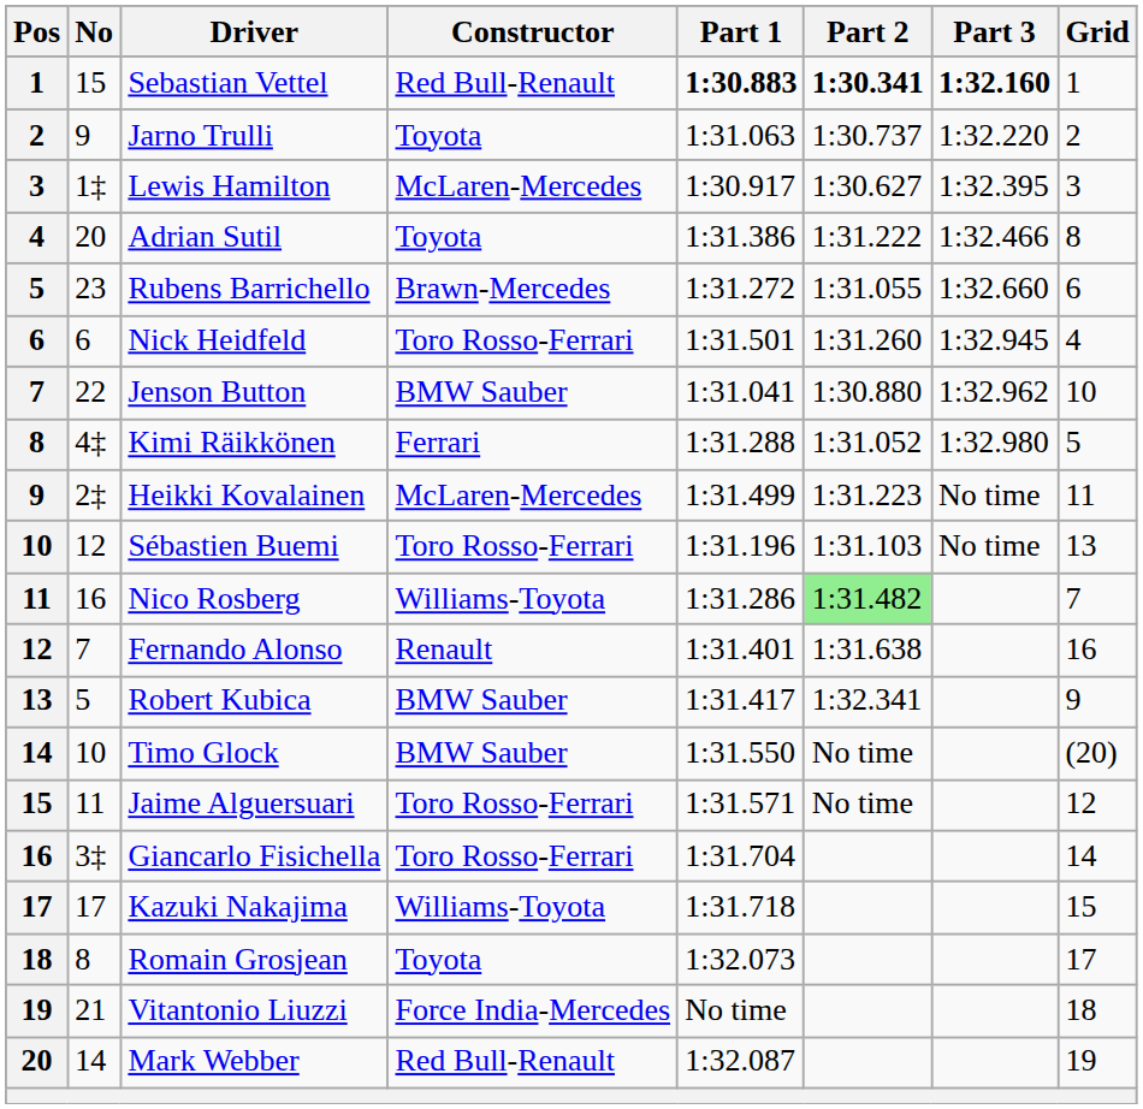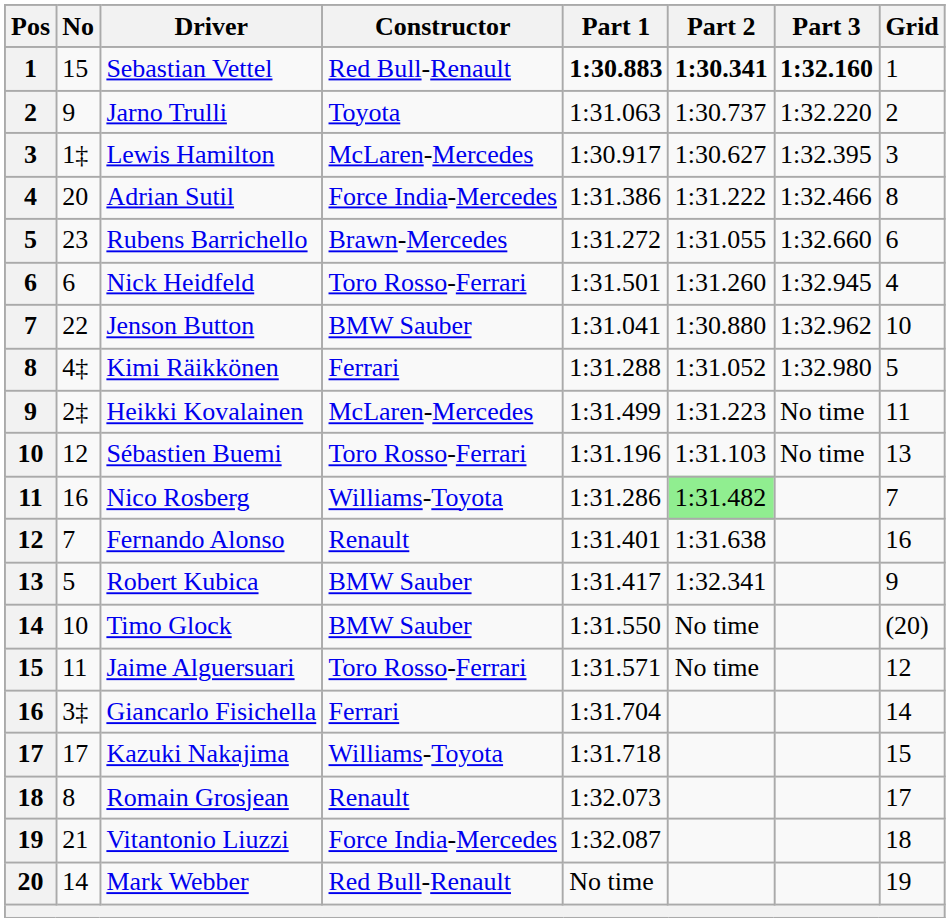 <table class="wikitable sortable" style="font-size: 85%">
 <tr>
 <th>Pos</th>
 <th>No</th>
 <th>Driver</th>
 <th>Constructor</th>
 <th>Part 1</th>
 <th>Part 2</th>
 <th>Part 3</th>
 <th>Grid</th>
 </tr>
 <tr>
 <th>1</th>
 <td>15</td>
 <td> <a href='#'>Sebastian Vettel</a></td>
 <td><a href='#'>Red Bull</a>-<a href='#'>Renault</a></td>
 <td><strong>1:30.883</strong></td>
 <td><strong>1:30.341</strong></td>
 <td><strong>1:32.160</strong></td>
 <td>1</td>
 </tr>
 <tr>
 <th>2</th>
 <td>9</td>
 <td> <a href='#'>Jarno Trulli</a></td>
 <td><a href='#'>Toyota</a></td>
 <td>1:31.063</td>
 <td>1:30.737</td>
 <td>1:32.220</td>
 <td>2</td>
 </tr>
 <tr>
 <th>3</th>
 <td>1‡</td>
 <td> <a href='#'>Lewis Hamilton</a></td>
 <td><a href='#'>McLaren</a>-<a href='#'>Mercedes</a></td>
 <td>1:30.917</td>
 <td>1:30.627</td>
 <td>1:32.395</td>
 <td>3</td>
 </tr>
 <tr>
 <th>4</th>
 <td>20</td>
 <td> <a href='#'>Adrian Sutil</a></td>
-<td><a href='#'>Toyota</a></td>
+<td><a href='#'>Force India</a>-<a href='#'>Mercedes</a></td>
 <td>1:31.386</td>
 <td>1:31.222</td>
 <td>1:32.466</td>
 <td>8</td>
 </tr>
 <tr>
 <th>5</th>
 <td>23</td>
 <td> <a href='#'>Rubens Barrichello</a></td>
 <td><a href='#'>Brawn</a>-<a href='#'>Mercedes</a></td>
 <td>1:31.272</td>
 <td>1:31.055</td>
 <td>1:32.660</td>
 <td>6</td>
 </tr>
 <tr>
 <th>6</th>
 <td>6</td>
 <td> <a href='#'>Nick Heidfeld</a></td>
 <td><a href='#'>Toro Rosso</a>-<a href='#'>Ferrari</a></td>
 <td>1:31.501</td>
 <td>1:31.260</td>
 <td>1:32.945</td>
 <td>4</td>
 </tr>
 <tr>
 <th>7</th>
 <td>22</td>
 <td> <a href='#'>Jenson Button</a></td>
 <td><a href='#'>BMW Sauber</a></td>
 <td>1:31.041</td>
 <td>1:30.880</td>
 <td>1:32.962</td>
 <td>10</td>
 </tr>
 <tr>
 <th>8</th>
 <td>4‡</td>
 <td> <a href='#'>Kimi Räikkönen</a></td>
 <td><a href='#'>Ferrari</a></td>
 <td>1:31.288</td>
 <td>1:31.052</td>
 <td>1:32.980</td>
 <td>5</td>
 </tr>
 <tr>
 <th>9</th>
 <td>2‡</td>
 <td> <a href='#'>Heikki Kovalainen</a></td>
 <td><a href='#'>McLaren</a>-<a href='#'>Mercedes</a></td>
 <td>1:31.499</td>
 <td>1:31.223</td>
 <td>No time</td>
 <td>11</td>
 </tr>
 <tr>
 <th>10</th>
 <td>12</td>
 <td> <a href='#'>Sébastien Buemi</a></td>
 <td><a href='#'>Toro Rosso</a>-<a href='#'>Ferrari</a></td>
 <td>1:31.196</td>
 <td>1:31.103</td>
 <td>No time</td>
 <td>13</td>
 </tr>
 <tr>
 <th>11</th>
 <td>16</td>
 <td> <a href='#'>Nico Rosberg</a></td>
 <td><a href='#'>Williams</a>-<a href='#'>Toyota</a></td>
 <td>1:31.286</td>
 <td style="background: lightgreen;">1:31.482</td>
 <td></td>
 <td>7</td>
 </tr>
 <tr>
 <th>12</th>
 <td>7</td>
 <td> <a href='#'>Fernando Alonso</a></td>
 <td><a href='#'>Renault</a></td>
 <td>1:31.401</td>
 <td>1:31.638</td>
 <td></td>
 <td>16</td>
 </tr>
 <tr>
 <th>13</th>
 <td>5</td>
 <td> <a href='#'>Robert Kubica</a></td>
 <td><a href='#'>BMW Sauber</a></td>
 <td>1:31.417</td>
 <td>1:32.341</td>
 <td></td>
 <td>9</td>
 </tr>
 <tr>
 <th>14</th>
 <td>10</td>
 <td> <a href='#'>Timo Glock</a></td>
 <td><a href='#'>BMW Sauber</a></td>
 <td>1:31.550</td>
 <td>No time</td>
 <td></td>
 <td>(20)</td>
 </tr>
 <tr>
 <th>15</th>
 <td>11</td>
 <td> <a href='#'>Jaime Alguersuari</a></td>
 <td><a href='#'>Toro Rosso</a>-<a href='#'>Ferrari</a></td>
 <td>1:31.571</td>
 <td>No time</td>
 <td></td>
 <td>12</td>
 </tr>
 <tr>
 <th>16</th>
 <td>3‡</td>
 <td> <a href='#'>Giancarlo Fisichella</a></td>
-<td><a href='#'>Toro Rosso</a>-<a href='#'>Ferrari</a></td>
+<td><a href='#'>Ferrari</a></td>
 <td>1:31.704</td>
 <td></td>
 <td></td>
 <td>14</td>
 </tr>
 <tr>
 <th>17</th>
 <td>17</td>
 <td> <a href='#'>Kazuki Nakajima</a></td>
 <td><a href='#'>Williams</a>-<a href='#'>Toyota</a></td>
 <td>1:31.718</td>
 <td></td>
 <td></td>
 <td>15</td>
 </tr>
 <tr>
 <th>18</th>
 <td>8</td>
 <td> <a href='#'>Romain Grosjean</a></td>
-<td><a href='#'>Toyota</a></td>
+<td><a href='#'>Renault</a></td>
 <td>1:32.073</td>
 <td></td>
 <td></td>
 <td>17</td>
 </tr>
 <tr>
 <th>19</th>
 <td>21</td>
 <td> <a href='#'>Vitantonio Liuzzi</a></td>
 <td><a href='#'>Force India</a>-<a href='#'>Mercedes</a></td>
-<td>No time</td>
+<td>1:32.087</td>
 <td></td>
 <td></td>
 <td>18</td>
 </tr>
 <tr>
 <th>20</th>
 <td>14</td>
 <td> <a href='#'>Mark Webber</a></td>
 <td><a href='#'>Red Bull</a>-<a href='#'>Renault</a></td>
-<td>1:32.087</td>
+<td>No time</td>
 <td></td>
 <td></td>
 <td>19</td>
 </tr>
 <tr class="sortbottom">
 <th colspan="8"></th>
 </tr>
 </table>
